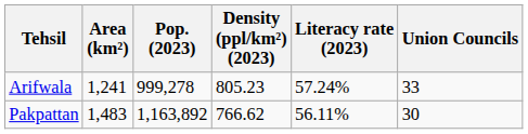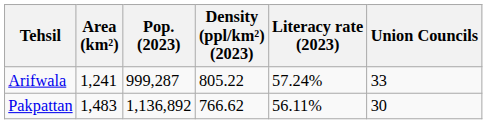 <table class="wikitable sortable static-row-numbers static-row-header-hash">
 <tr>
 <th>Tehsil</th>
 <th>Area<br>(km²)</th>
 <th>Pop.<br>(2023)</th>
 <th>Density<br>(ppl/km²)<br>(2023)</th>
 <th>Literacy rate<br>(2023)</th>
 <th>Union Councils</th>
 </tr>
 <tr>
 <td><a href='#'>Arifwala</a></td>
 <td>1,241</td>
-<td>999,278</td>
-<td>805.23</td>
+<td>999,287</td>
+<td>805.22</td>
 <td>57.24%</td>
 <td>33</td>
 </tr>
 <tr>
 <td><a href='#'>Pakpattan</a></td>
 <td>1,483</td>
-<td>1,163,892</td>
+<td>1,136,892</td>
 <td>766.62</td>
 <td>56.11%</td>
 <td>30</td>
 </tr>
 </table>
